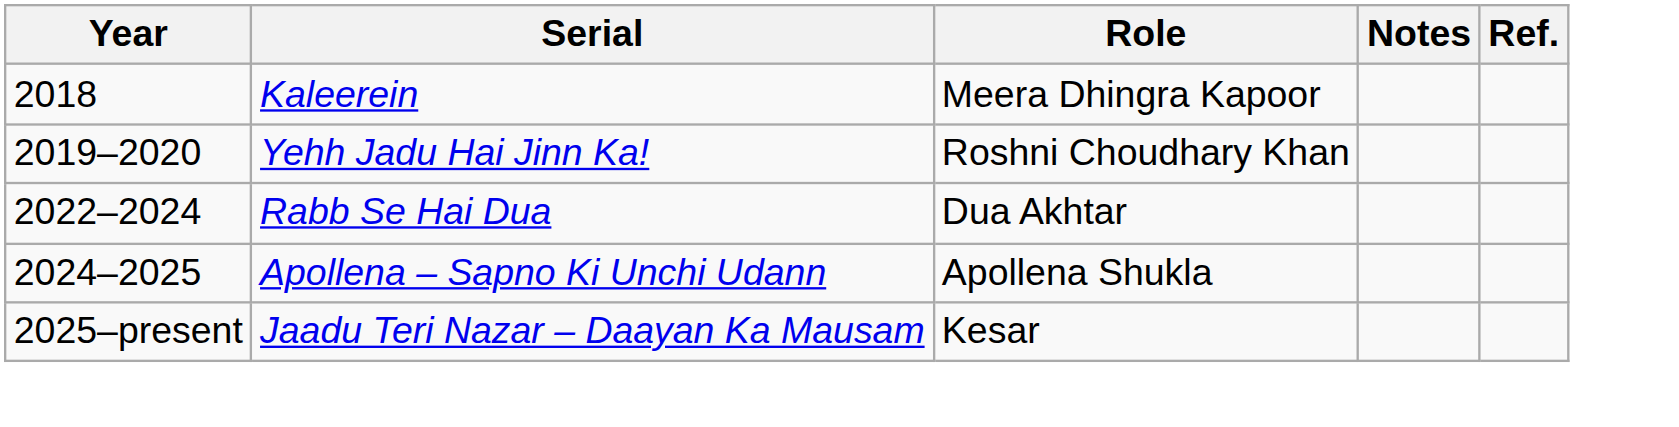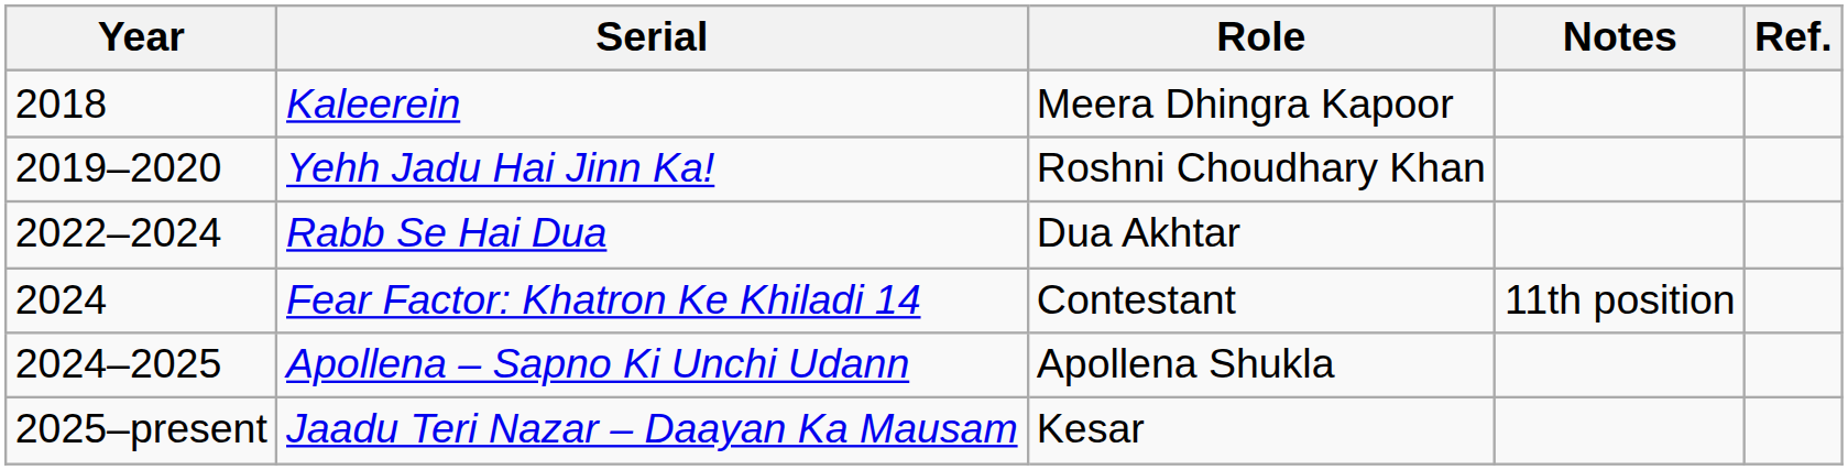 <table class="wikitable sortable">
 <tr>
 <th>Year</th>
 <th>Serial</th>
 <th>Role</th>
 <th>Notes</th>
 <th>Ref.</th>
 </tr>
 <tr>
 <td>2018</td>
 <td><em><a href='#'>Kaleerein</a></em></td>
 <td>Meera Dhingra Kapoor</td>
 <td></td>
 <td></td>
 </tr>
 <tr>
 <td>2019–2020</td>
 <td><em><a href='#'>Yehh Jadu Hai Jinn Ka!</a></em></td>
 <td>Roshni Choudhary Khan</td>
 <td></td>
 <td></td>
 </tr>
 <tr>
 <td>2022–2024</td>
 <td><em><a href='#'>Rabb Se Hai Dua</a></em></td>
 <td>Dua Akhtar</td>
 <td></td>
 <td></td>
 </tr>
 <tr>
+<td>2024</td>
+<td><em><a href='#'>Fear Factor: Khatron Ke Khiladi 14</a></em></td>
+<td>Contestant</td>
+<td>11th position</td>
+<td></td>
+</tr>
+<tr>
 <td>2024–2025</td>
 <td><em><a href='#'>Apollena – Sapno Ki Unchi Udann</a></em></td>
 <td>Apollena Shukla</td>
 <td></td>
 <td></td>
 </tr>
 <tr>
 <td>2025–present</td>
 <td><em><a href='#'>Jaadu Teri Nazar – Daayan Ka Mausam</a></em></td>
 <td>Kesar</td>
 <td></td>
 <td></td>
 </tr>
 </table>
